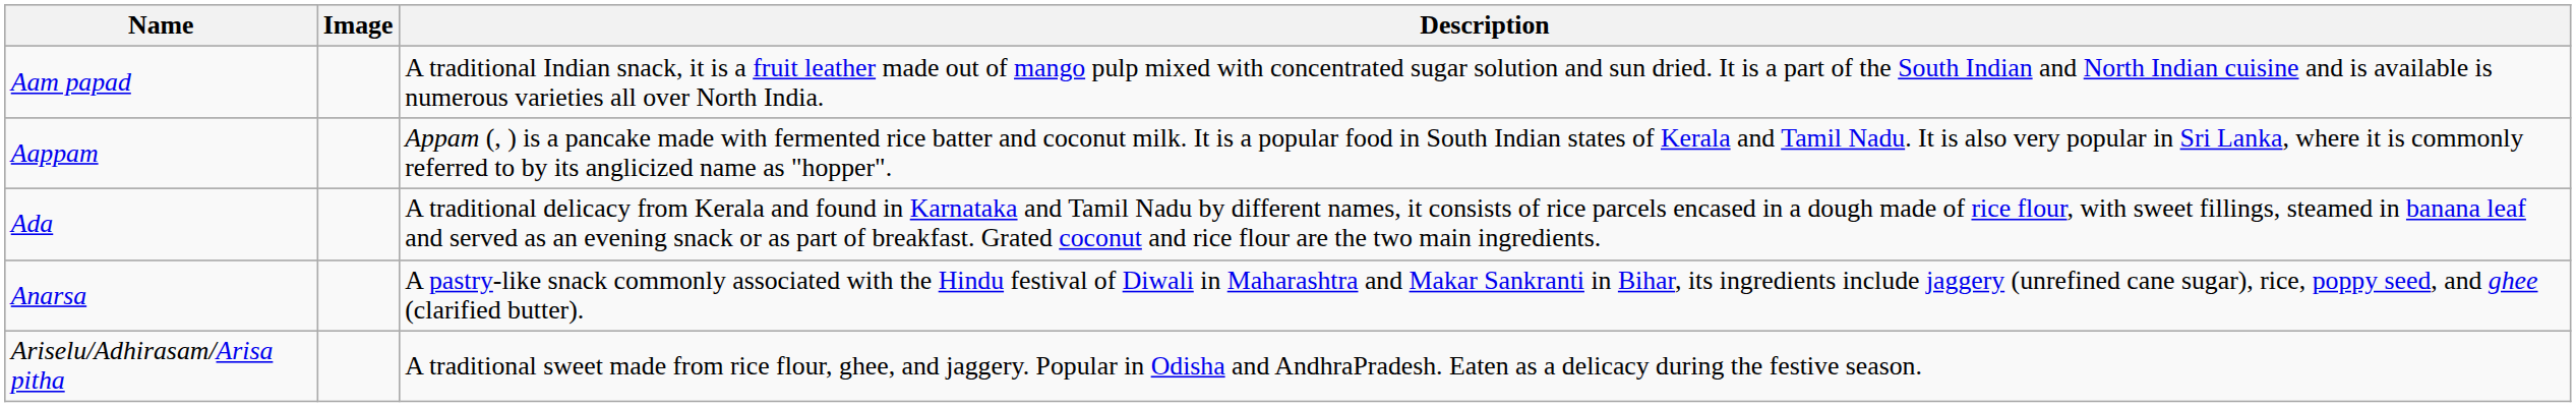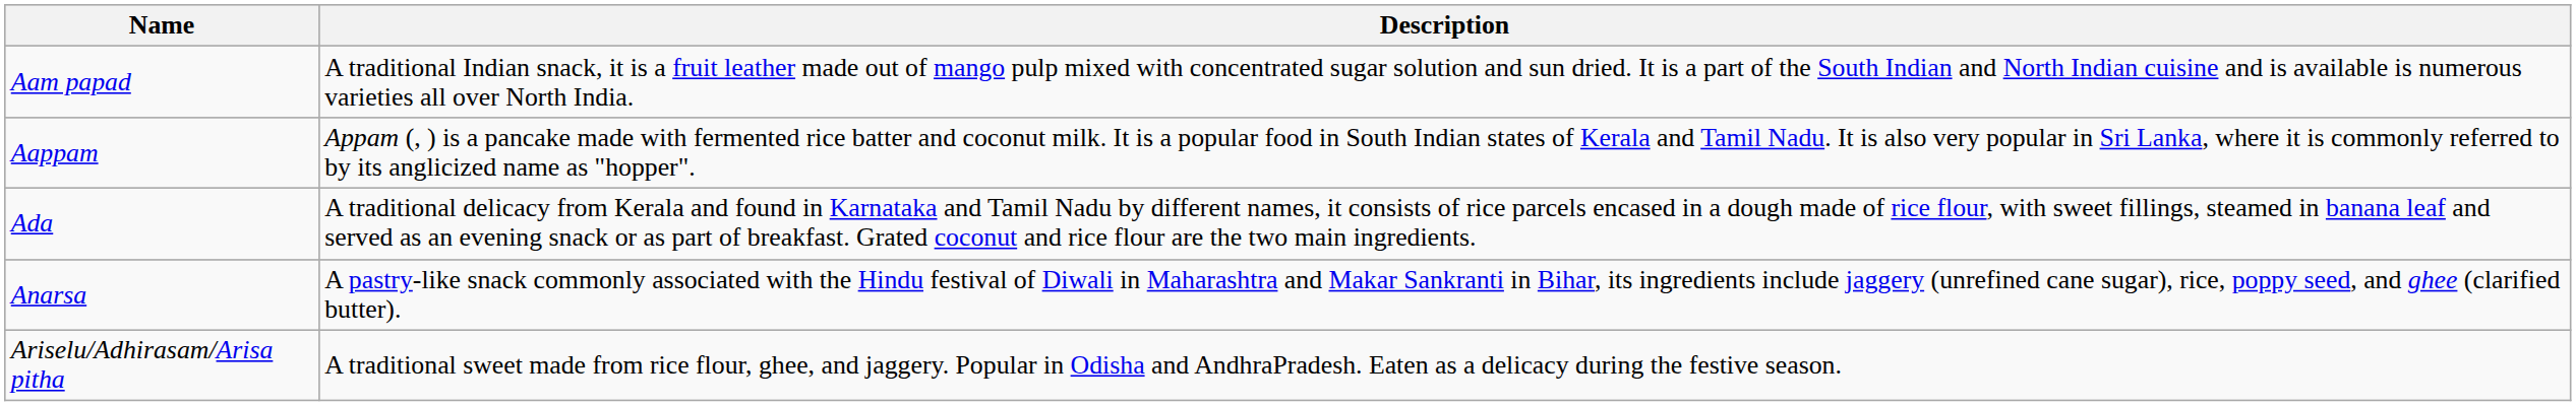 <table class="wikitable">
 <tr>
 <th>Name</th>
-<th>Image</th>
 <th>Description</th>
 </tr>
 <tr>
 <td><em><a href='#'>Aam papad</a> </em></td>
-<td></td>
 <td>A traditional Indian snack, it is a <a href='#'>fruit leather</a> made out of <a href='#'>mango</a> pulp mixed with concentrated sugar solution and sun dried. It is a part of the <a href='#'>South Indian</a> and <a href='#'>North Indian cuisine</a> and is available is numerous varieties all over North India.</td>
 </tr>
 <tr>
 <td><em><a href='#'>Aappam</a> </em></td>
-<td></td>
 <td><em>Appam</em>  (, ) is a pancake made with fermented rice batter and coconut milk. It is a popular food in South Indian states of <a href='#'>Kerala</a> and <a href='#'>Tamil Nadu</a>. It is also very popular in <a href='#'>Sri Lanka</a>, where it is commonly referred to by its anglicized name as "hopper".</td>
 </tr>
 <tr>
 <td><a href='#'><em>Ada</em></a></td>
-<td></td>
 <td>A traditional delicacy from Kerala and found in <a href='#'>Karnataka</a> and Tamil Nadu by different names, it consists of rice parcels encased in a dough made of <a href='#'>rice flour</a>, with sweet fillings, steamed in <a href='#'>banana leaf</a> and served as an evening snack or as part of breakfast. Grated <a href='#'>coconut</a> and rice flour are the two main ingredients.</td>
 </tr>
 <tr>
 <td><em><a href='#'>Anarsa</a></em></td>
-<td></td>
 <td>A <a href='#'>pastry</a>-like snack commonly associated with the <a href='#'>Hindu</a> festival of <a href='#'>Diwali</a> in <a href='#'>Maharashtra</a> and <a href='#'>Makar Sankranti</a> in <a href='#'>Bihar</a>, its ingredients include <a href='#'>jaggery</a> (unrefined cane sugar), rice, <a href='#'>poppy seed</a>, and <em><a href='#'>ghee</a></em> (clarified butter).</td>
 </tr>
 <tr>
 <td><em>Ariselu/Adhirasam/<a href='#'>Arisa pitha</a></em></td>
-<td></td>
 <td>A traditional sweet made from rice flour, ghee, and jaggery. Popular in <a href='#'>Odisha</a> and AndhraPradesh. Eaten as a delicacy during the festive season.</td>
 </tr>
 </table>
